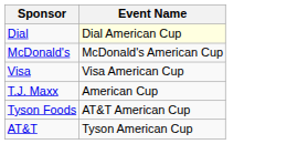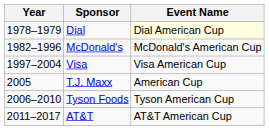 <table class="wikitable">
 <tr>
+<th>Year</th>
 <th>Sponsor</th>
 <th>Event Name</th>
 </tr>
 <tr>
+<td>1978–1979</td>
 <td><a href='#'>Dial</a></td>
 <td style="background: lightyellow;">Dial American Cup</td>
 </tr>
 <tr>
+<td>1982–1996</td>
 <td><a href='#'>McDonald's</a></td>
 <td>McDonald's American Cup</td>
 </tr>
 <tr>
+<td>1997–2004</td>
 <td><a href='#'>Visa</a></td>
 <td>Visa American Cup</td>
 </tr>
 <tr>
+<td>2005</td>
 <td><a href='#'>T.J. Maxx</a></td>
 <td>American Cup</td>
 </tr>
 <tr>
+<td>2006–2010</td>
 <td><a href='#'>Tyson Foods</a></td>
+<td>Tyson American Cup</td>
+</tr>
+<tr>
+<td>2011–2017</td>
+<td><a href='#'>AT&T</a></td>
 <td>AT&T American Cup</td>
 </tr>
-<tr>
-<td><a href='#'>AT&T</a></td>
-<td>Tyson American Cup</td>
-</tr>
 </table>
